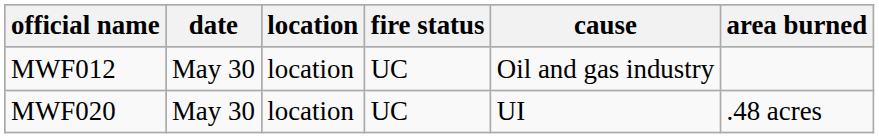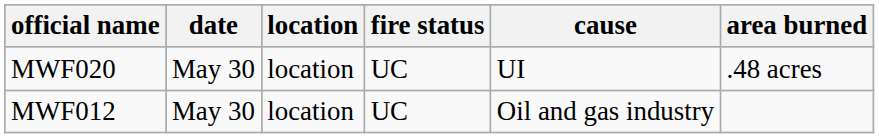 <table class="wikitable">
 <tr>
 <th>official name</th>
 <th>date</th>
 <th>location</th>
 <th>fire status</th>
 <th>cause</th>
 <th>area burned</th>
 </tr>
 <tr>
+<td>MWF020</td>
+<td>May 30</td>
+<td>location</td>
+<td>UC</td>
+<td>UI</td>
+<td>.48 acres</td>
+</tr>
+<tr>
 <td>MWF012</td>
 <td>May 30</td>
 <td>location</td>
 <td>UC</td>
 <td>Oil and gas industry</td>
 <td></td>
 </tr>
-<tr>
-<td>MWF020</td>
-<td>May 30</td>
-<td>location</td>
-<td>UC</td>
-<td>UI</td>
-<td>.48 acres</td>
-</tr>
 </table>
